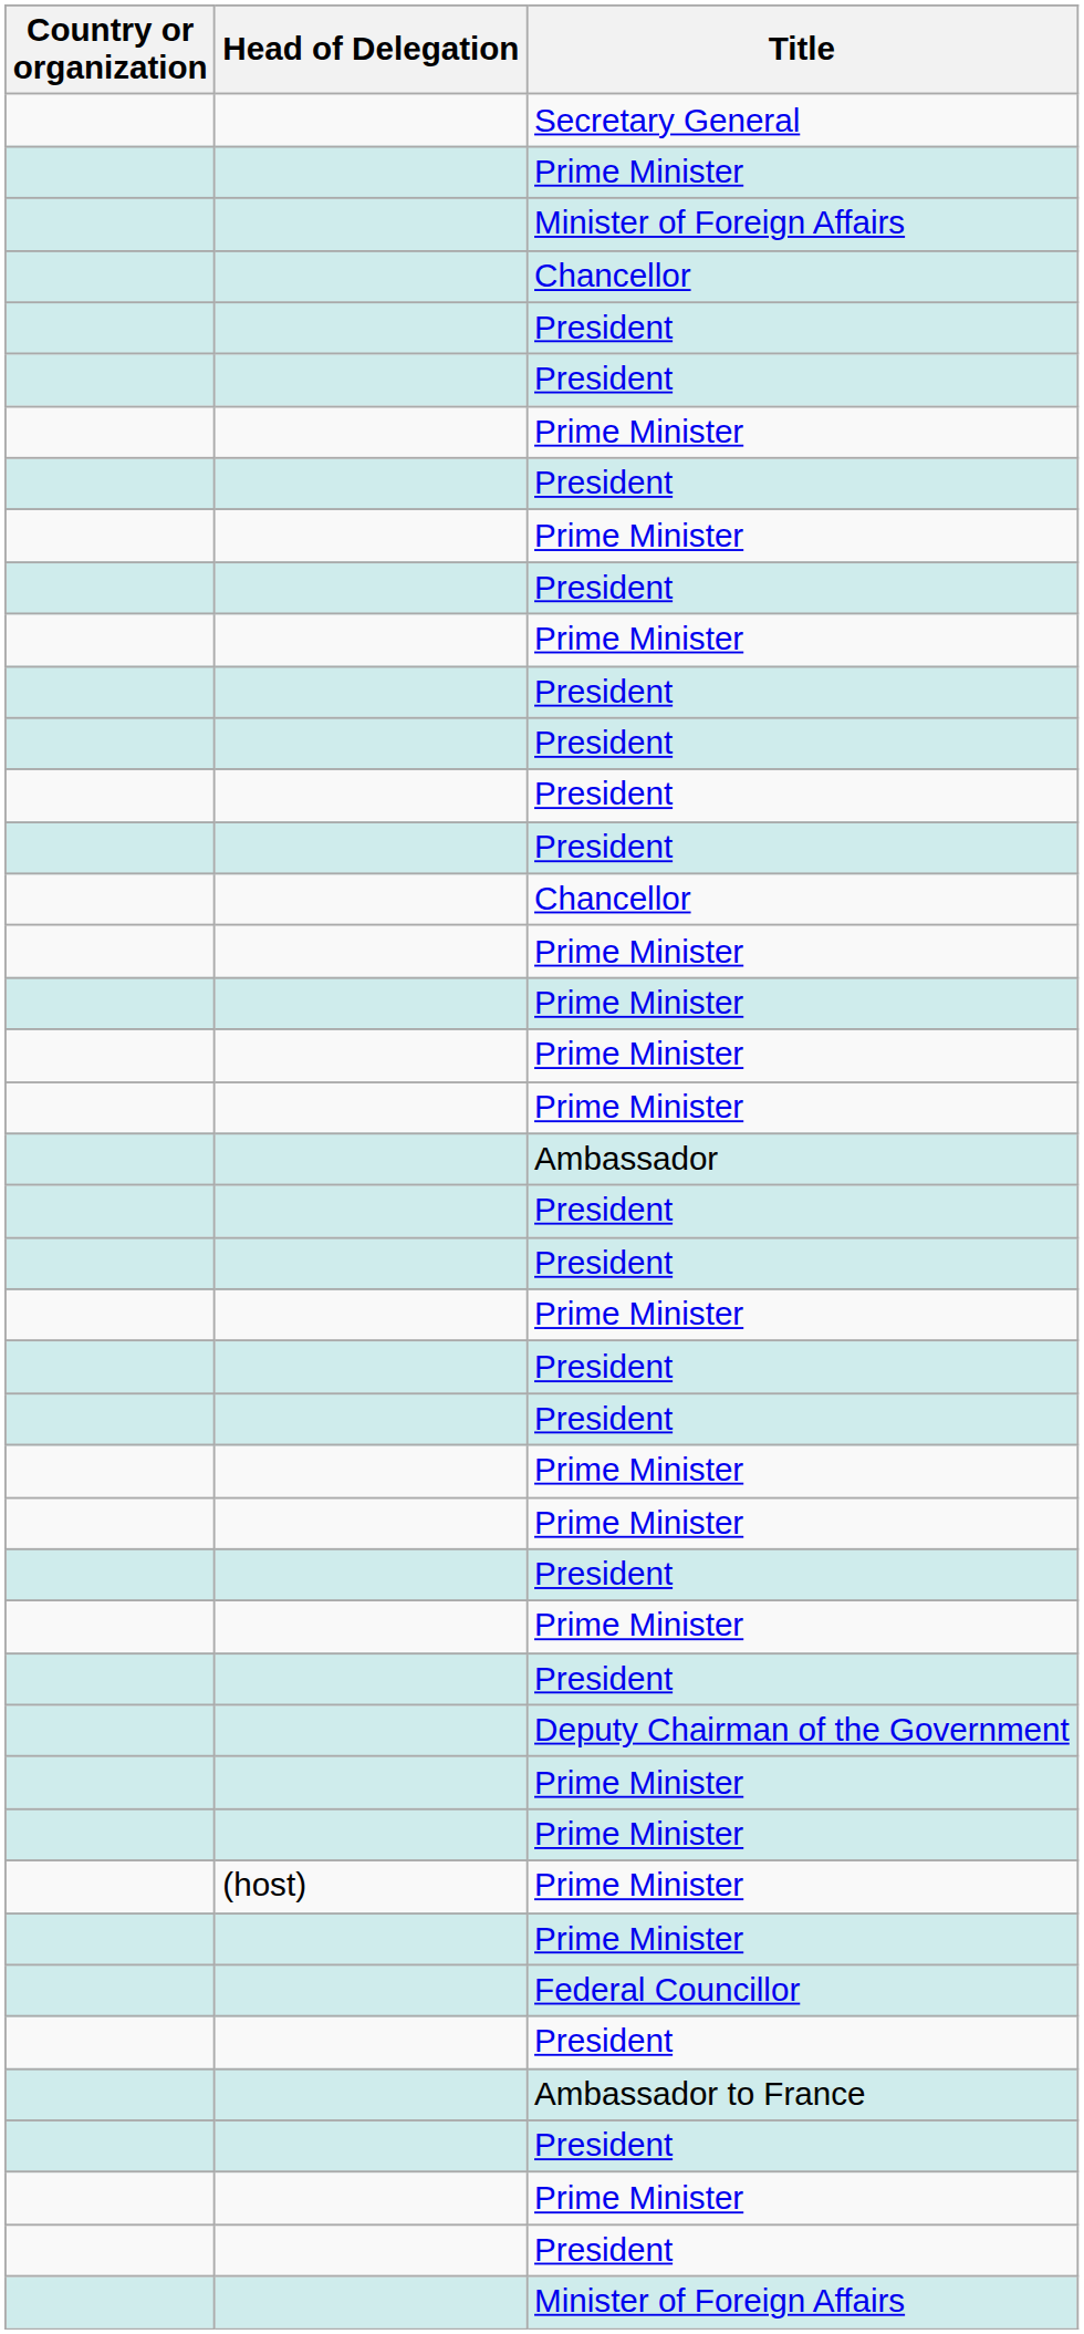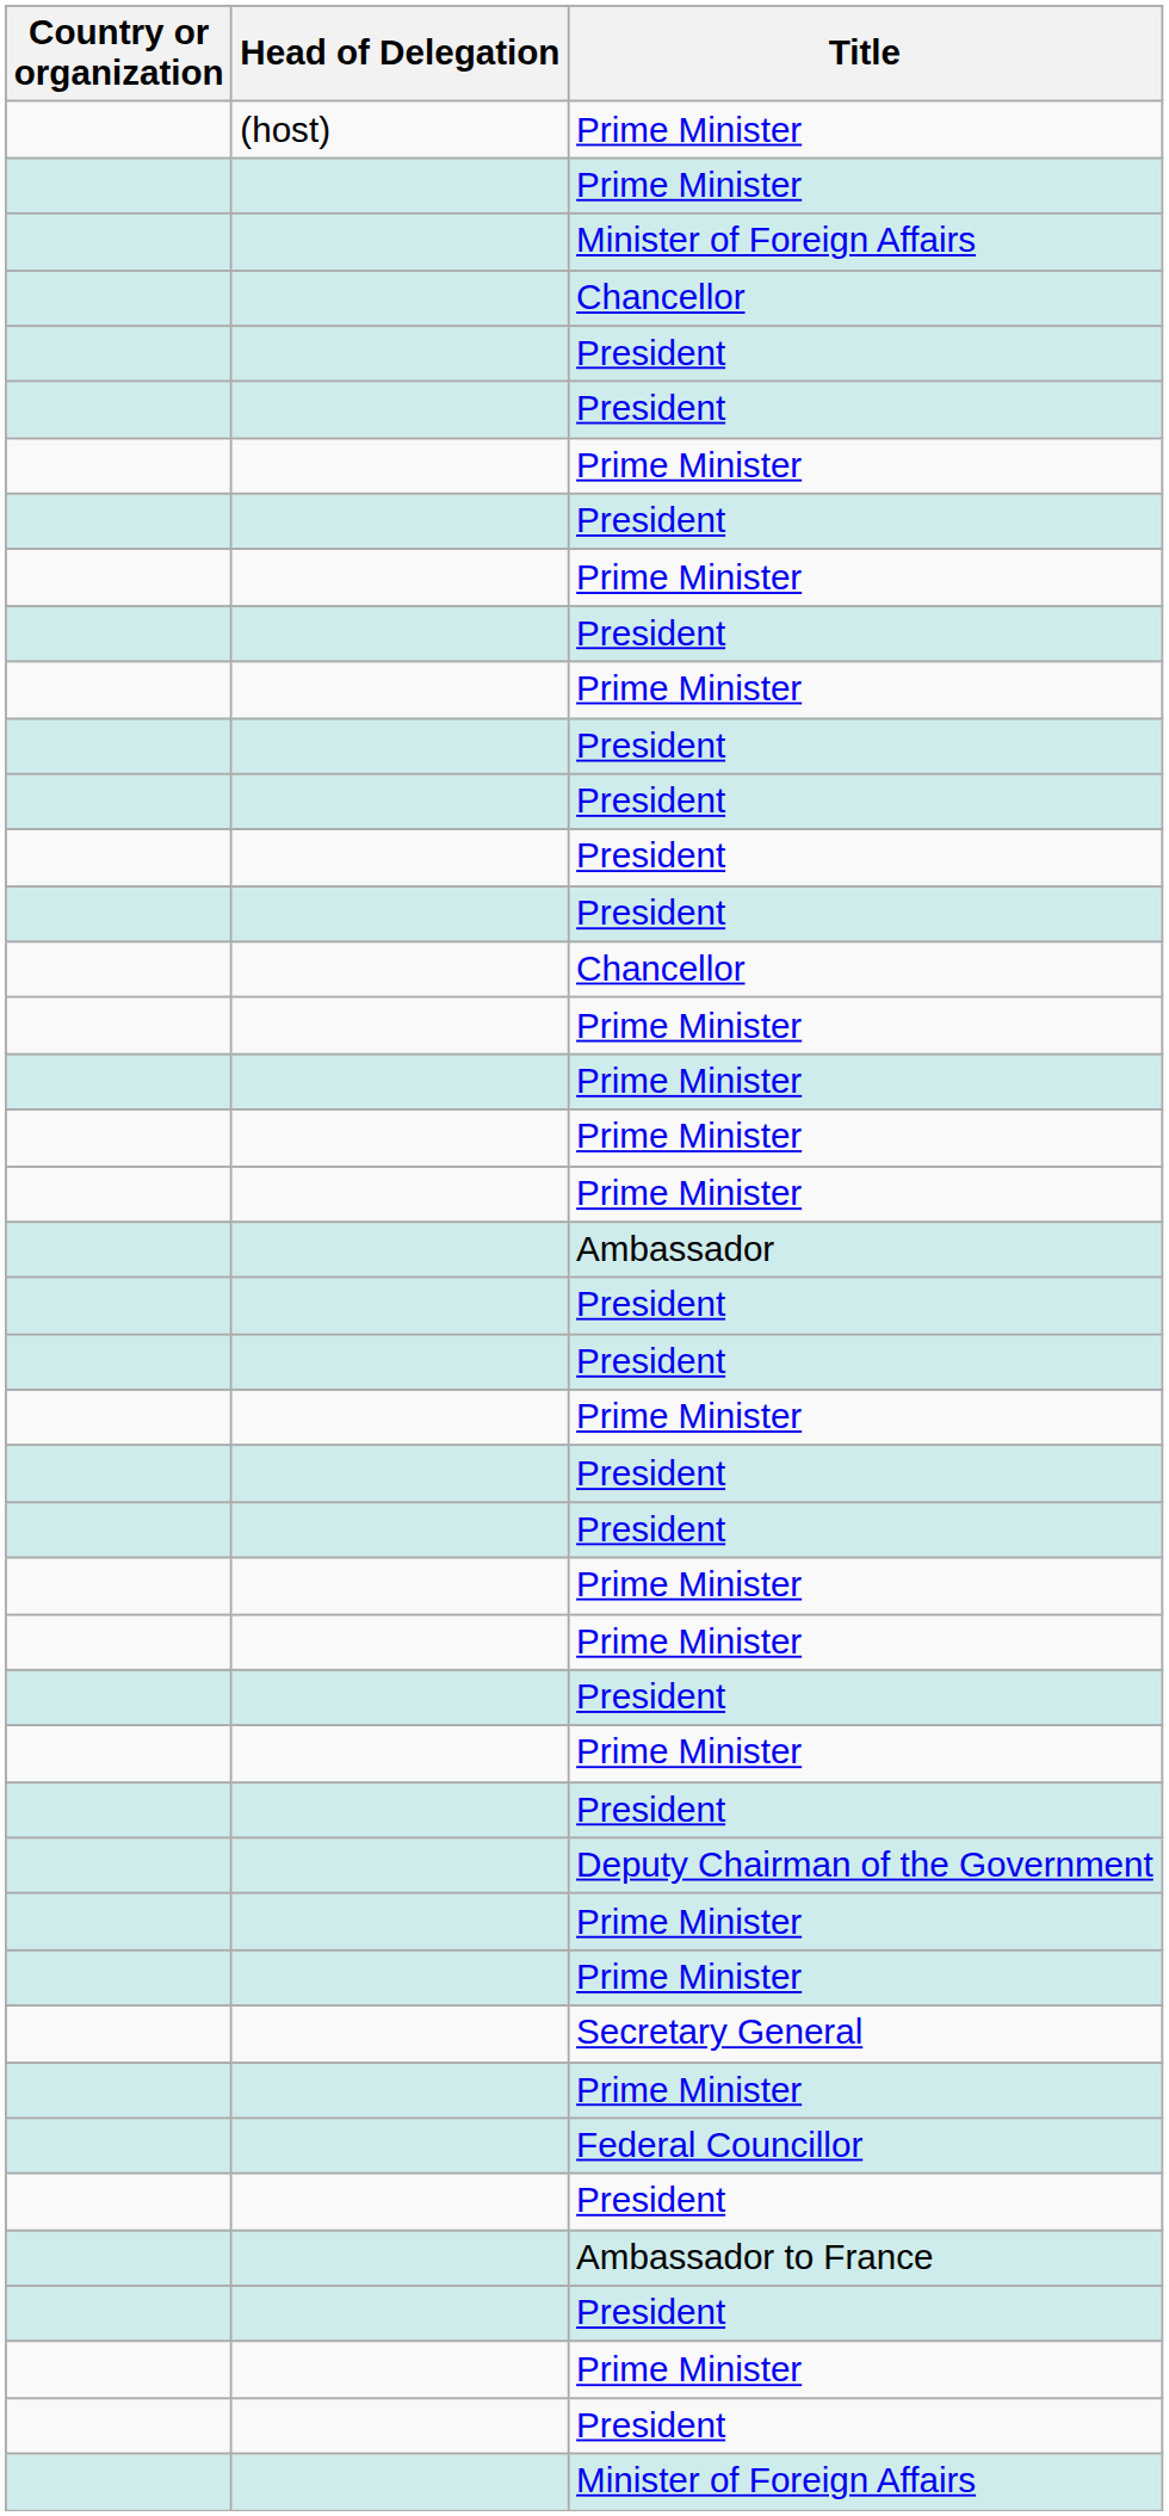 <table class="wikitable sortable">
 <tr>
 <th>Country or<br>organization</th>
 <th>Head of Delegation</th>
 <th>Title</th>
 </tr>
 <tr>
-<td><strong></strong></td>
 <td></td>
-<td><a href='#'>Secretary General</a></td>
+<td> (host)</td>
+<td><a href='#'>Prime Minister</a></td>
 </tr>
 <tr bgcolor="#CFECEC"|>
 <td></td>
 <td></td>
 <td><a href='#'>Prime Minister</a></td>
 </tr>
 <tr bgcolor="#CFECEC"|>
 <td></td>
 <td></td>
 <td><a href='#'>Minister of Foreign Affairs</a></td>
 </tr>
 <tr bgcolor="#CFECEC"|>
 <td></td>
 <td></td>
 <td><a href='#'>Chancellor</a></td>
 </tr>
 <tr bgcolor="#CFECEC"|>
 <td></td>
 <td></td>
 <td><a href='#'>President</a></td>
 </tr>
 <tr bgcolor="#CFECEC"|>
 <td></td>
 <td></td>
 <td><a href='#'>President</a></td>
 </tr>
 <tr>
 <td></td>
 <td></td>
 <td><a href='#'>Prime Minister</a></td>
 </tr>
 <tr bgcolor="#CFECEC"|>
 <td></td>
 <td></td>
 <td><a href='#'>President</a></td>
 </tr>
 <tr>
 <td></td>
 <td></td>
 <td><a href='#'>Prime Minister</a></td>
 </tr>
 <tr bgcolor="#CFECEC"|>
 <td></td>
 <td></td>
 <td><a href='#'>President</a></td>
 </tr>
 <tr>
 <td></td>
 <td></td>
 <td><a href='#'>Prime Minister</a></td>
 </tr>
 <tr bgcolor="#CFECEC"|>
 <td></td>
 <td></td>
 <td><a href='#'>President</a></td>
 </tr>
 <tr bgcolor="#CFECEC"|>
 <td></td>
 <td></td>
 <td><a href='#'>President</a></td>
 </tr>
 <tr>
 <td></td>
 <td></td>
 <td><a href='#'>President</a></td>
 </tr>
 <tr bgcolor="#CFECEC"|>
 <td></td>
 <td></td>
 <td><a href='#'>President</a></td>
 </tr>
 <tr>
 <td></td>
 <td></td>
 <td><a href='#'>Chancellor</a></td>
 </tr>
 <tr>
 <td></td>
 <td></td>
 <td><a href='#'>Prime Minister</a></td>
 </tr>
 <tr bgcolor="#CFECEC"|>
 <td></td>
 <td></td>
 <td><a href='#'>Prime Minister</a></td>
 </tr>
 <tr>
 <td></td>
 <td></td>
 <td><a href='#'>Prime Minister</a></td>
 </tr>
 <tr>
 <td></td>
 <td></td>
 <td><a href='#'>Prime Minister</a></td>
 </tr>
 <tr bgcolor="#CFECEC"|>
 <td></td>
 <td></td>
 <td>Ambassador</td>
 </tr>
 <tr bgcolor="#CFECEC"|>
 <td></td>
 <td></td>
 <td><a href='#'>President</a></td>
 </tr>
 <tr bgcolor="#CFECEC"|>
 <td></td>
 <td></td>
 <td><a href='#'>President</a></td>
 </tr>
 <tr>
 <td></td>
 <td></td>
 <td><a href='#'>Prime Minister</a></td>
 </tr>
 <tr bgcolor="#CFECEC"|>
 <td></td>
 <td></td>
 <td><a href='#'>President</a></td>
 </tr>
 <tr bgcolor="#CFECEC">
 <td></td>
 <td></td>
 <td><a href='#'>President</a></td>
 </tr>
 <tr>
 <td></td>
 <td></td>
 <td><a href='#'>Prime Minister</a></td>
 </tr>
 <tr>
 <td></td>
 <td></td>
 <td><a href='#'>Prime Minister</a></td>
 </tr>
 <tr bgcolor="#CFECEC">
 <td></td>
 <td></td>
 <td><a href='#'>President</a></td>
 </tr>
 <tr>
 <td></td>
 <td></td>
 <td><a href='#'>Prime Minister</a></td>
 </tr>
 <tr bgcolor="#CFECEC">
 <td></td>
 <td></td>
 <td><a href='#'>President</a></td>
 </tr>
 <tr bgcolor="#CFECEC">
 <td></td>
 <td></td>
 <td><a href='#'>Deputy Chairman of the Government</a></td>
 </tr>
 <tr bgcolor="#CFECEC">
 <td></td>
 <td></td>
 <td><a href='#'>Prime Minister</a></td>
 </tr>
 <tr bgcolor="#CFECEC">
 <td></td>
 <td></td>
 <td><a href='#'>Prime Minister</a></td>
 </tr>
 <tr>
+<td><strong></strong></td>
 <td></td>
-<td> (host)</td>
-<td><a href='#'>Prime Minister</a></td>
+<td><a href='#'>Secretary General</a></td>
 </tr>
 <tr bgcolor="#CFECEC"|>
 <td></td>
 <td></td>
 <td><a href='#'>Prime Minister</a></td>
 </tr>
 <tr bgcolor="#CFECEC"|>
 <td></td>
 <td></td>
 <td><a href='#'>Federal Councillor</a></td>
 </tr>
 <tr>
 <td></td>
 <td></td>
 <td><a href='#'>President</a></td>
 </tr>
 <tr bgcolor="#CFECEC"|>
 <td></td>
 <td></td>
 <td>Ambassador to France</td>
 </tr>
 <tr bgcolor="#CFECEC"|>
 <td></td>
 <td></td>
 <td><a href='#'>President</a></td>
 </tr>
 <tr>
 <td></td>
 <td></td>
 <td><a href='#'>Prime Minister</a></td>
 </tr>
 <tr>
 <td></td>
 <td></td>
 <td><a href='#'>President</a></td>
 </tr>
 <tr bgcolor="#CFECEC"|>
 <td></td>
 <td></td>
 <td><a href='#'>Minister of Foreign Affairs</a></td>
 </tr>
 </table>
